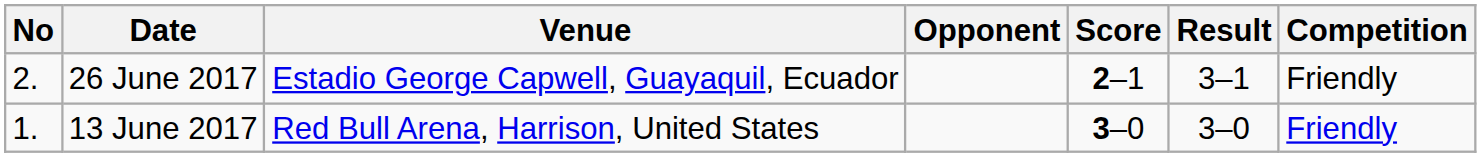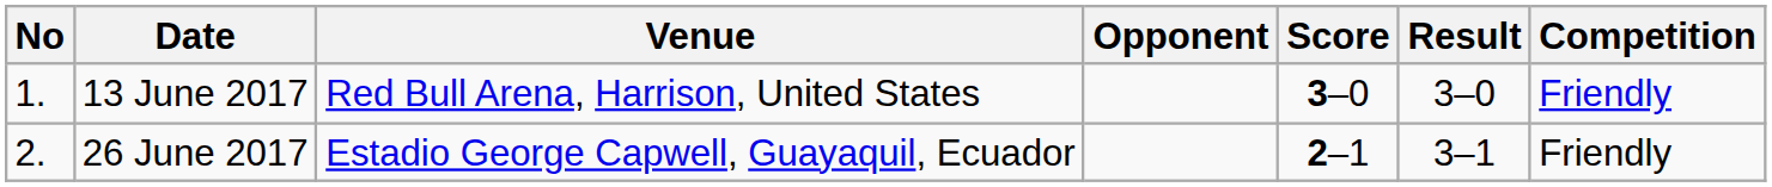 <table class="wikitable" style="font-size:85%;">
 <tr>
 <th>No</th>
 <th>Date</th>
 <th>Venue</th>
 <th>Opponent</th>
 <th>Score</th>
 <th>Result</th>
 <th>Competition</th>
 </tr>
 <tr>
+<td>1.</td>
+<td>13 June 2017</td>
+<td><a href='#'>Red Bull Arena</a>, <a href='#'>Harrison</a>, United States</td>
+<td></td>
+<td align=center><strong>3</strong>–0</td>
+<td align=center>3–0</td>
+<td><a href='#'>Friendly</a></td>
+</tr>
+<tr>
 <td>2.</td>
 <td>26 June 2017</td>
 <td><a href='#'>Estadio George Capwell</a>, <a href='#'>Guayaquil</a>, Ecuador</td>
 <td></td>
 <td align=center><strong>2</strong>–1</td>
 <td align=center>3–1</td>
 <td>Friendly</td>
 </tr>
-<tr>
-<td>1.</td>
-<td>13 June 2017</td>
-<td><a href='#'>Red Bull Arena</a>, <a href='#'>Harrison</a>, United States</td>
-<td></td>
-<td align=center><strong>3</strong>–0</td>
-<td align=center>3–0</td>
-<td><a href='#'>Friendly</a></td>
-</tr>
 </table>
